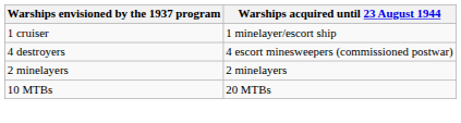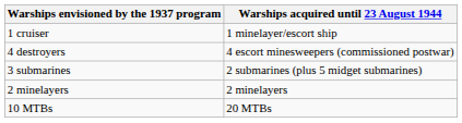 <table class="wikitable">
 <tr>
 <th>Warships envisioned by the 1937 program</th>
 <th>Warships acquired until <a href='#'>23 August 1944</a></th>
 </tr>
 <tr>
 <td>1 cruiser</td>
 <td>1 minelayer/escort ship</td>
 </tr>
 <tr>
 <td>4 destroyers</td>
 <td>4 escort minesweepers (commissioned postwar)</td>
 </tr>
 <tr>
+<td>3 submarines</td>
+<td>2 submarines (plus 5 midget submarines)</td>
+</tr>
+<tr>
 <td>2 minelayers</td>
 <td>2 minelayers</td>
 </tr>
 <tr>
 <td>10 MTBs</td>
 <td>20 MTBs</td>
 </tr>
 </table>
